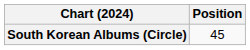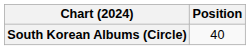 <table class="wikitable plainrowheaders" style="text-align:center">
 <tr>
 <th scope="col">Chart (2024)</th>
 <th scope="col">Position</th>
 </tr>
 <tr>
 <th scope="row">South Korean Albums (Circle)</th>
-<td>45</td>
+<td>40</td>
 </tr>
 </table>
